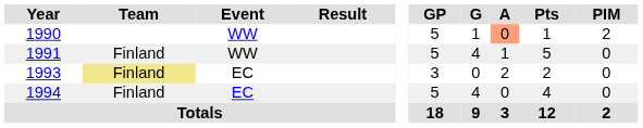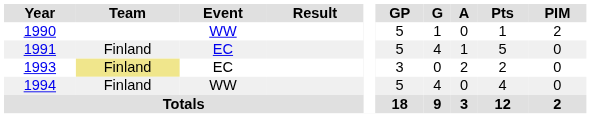 <table border="0" cellpadding="1" cellspacing="0" style="text-align:center; width:40em">
 <tr ALIGN="centre" bgcolor="#e0e0e0">
 <th>Year</th>
 <th>Team</th>
 <th>Event</th>
 <th>Result</th>
 <th rowspan="99" bgcolor="#ffffff"> </th>
 <th>GP</th>
 <th>G</th>
 <th>A</th>
 <th>Pts</th>
 <th>PIM</th>
 </tr>
 <tr>
 <td><a href='#'>1990</a></td>
 <td></td>
 <td><a href='#'>WW</a></td>
 <td></td>
 <td>5</td>
 <td>1</td>
-<td style="background: lightsalmon;">0</td>
+<td>0</td>
 <td>1</td>
 <td>2</td>
 </tr>
 <tr bgcolor="#f0f0f0">
 <td><a href='#'>1991</a></td>
 <td>Finland</td>
-<td>WW</td>
+<td><a href='#'>EC</a></td>
 <td></td>
 <td>5</td>
 <td>4</td>
 <td>1</td>
 <td>5</td>
 <td>0</td>
 </tr>
 <tr>
 <td><a href='#'>1993</a></td>
 <td style="background: khaki;">Finland</td>
 <td>EC</td>
 <td></td>
 <td>3</td>
 <td>0</td>
 <td>2</td>
 <td>2</td>
 <td>0</td>
 </tr>
 <tr bgcolor="#f0f0f0">
 <td><a href='#'>1994</a></td>
 <td>Finland</td>
-<td><a href='#'>EC</a></td>
+<td>WW</td>
 <td></td>
 <td>5</td>
 <td>4</td>
 <td>0</td>
 <td>4</td>
 <td>0</td>
 </tr>
 <tr ALIGN="centre" bgcolor="#e0e0e0">
 <th colspan=4>Totals</th>
 <th>18</th>
 <th>9</th>
 <th>3</th>
 <th>12</th>
 <th>2</th>
 </tr>
 </table>
